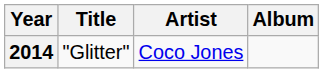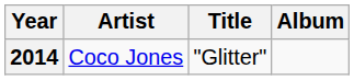 <table class="wikitable plainrowheaders" style="text-align:center;" border="1">
 <tr>
 <th scope="col">Year</th>
+<th scope="col">Artist</th>
 <th scope="col">Title</th>
-<th scope="col">Artist</th>
 <th scope="col">Album</th>
 </tr>
 <tr>
 <th scope="row">2014</th>
+<td><a href='#'>Coco Jones</a></td>
 <td>"Glitter"</td>
-<td><a href='#'>Coco Jones</a></td>
 <td></td>
 </tr>
 </table>
